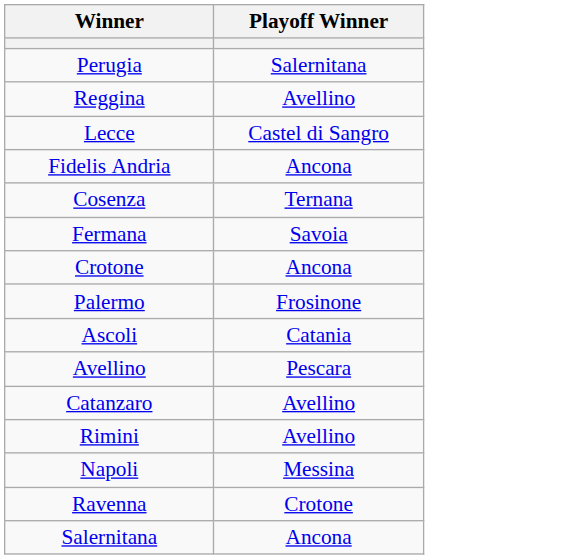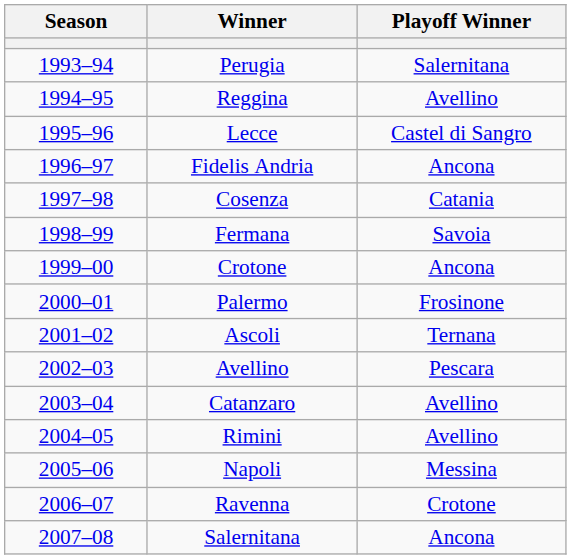 <table class="wikitable" style="text-align: center">
 <tr>
+<th>Season</th>
 <th>Winner</th>
 <th>Playoff Winner</th>
 </tr>
 <tr>
+<th width=100></th>
 <th width=150></th>
 <th width=150></th>
 </tr>
 <tr>
+<td><a href='#'>1993–94</a></td>
 <td><a href='#'>Perugia</a></td>
 <td><a href='#'>Salernitana</a></td>
 </tr>
 <tr>
+<td><a href='#'>1994–95</a></td>
 <td><a href='#'>Reggina</a></td>
 <td><a href='#'>Avellino</a></td>
 </tr>
 <tr>
+<td><a href='#'>1995–96</a></td>
 <td><a href='#'>Lecce</a></td>
 <td><a href='#'>Castel di Sangro</a></td>
 </tr>
 <tr>
+<td><a href='#'>1996–97</a></td>
 <td><a href='#'>Fidelis Andria</a></td>
 <td><a href='#'>Ancona</a></td>
 </tr>
 <tr>
+<td><a href='#'>1997–98</a></td>
 <td><a href='#'>Cosenza</a></td>
-<td><a href='#'>Ternana</a></td>
+<td><a href='#'>Catania</a></td>
 </tr>
 <tr>
+<td><a href='#'>1998–99</a></td>
 <td><a href='#'>Fermana</a></td>
 <td><a href='#'>Savoia</a></td>
 </tr>
 <tr>
+<td><a href='#'>1999–00</a></td>
 <td><a href='#'>Crotone</a></td>
 <td><a href='#'>Ancona</a></td>
 </tr>
 <tr>
+<td><a href='#'>2000–01</a></td>
 <td><a href='#'>Palermo</a></td>
 <td><a href='#'>Frosinone</a></td>
 </tr>
 <tr>
+<td><a href='#'>2001–02</a></td>
 <td><a href='#'>Ascoli</a></td>
-<td><a href='#'>Catania</a></td>
+<td><a href='#'>Ternana</a></td>
 </tr>
 <tr>
+<td><a href='#'>2002–03</a></td>
 <td><a href='#'>Avellino</a></td>
 <td><a href='#'>Pescara</a></td>
 </tr>
 <tr>
+<td><a href='#'>2003–04</a></td>
 <td><a href='#'>Catanzaro</a></td>
 <td><a href='#'>Avellino</a></td>
 </tr>
 <tr>
+<td><a href='#'>2004–05</a></td>
 <td><a href='#'>Rimini</a></td>
 <td><a href='#'>Avellino</a></td>
 </tr>
 <tr>
+<td><a href='#'>2005–06</a></td>
 <td><a href='#'>Napoli</a></td>
 <td><a href='#'>Messina</a></td>
 </tr>
 <tr>
+<td><a href='#'>2006–07</a></td>
 <td><a href='#'>Ravenna</a></td>
 <td><a href='#'>Crotone</a></td>
 </tr>
 <tr>
+<td><a href='#'>2007–08</a></td>
 <td><a href='#'>Salernitana</a></td>
 <td><a href='#'>Ancona</a></td>
 </tr>
 </table>
